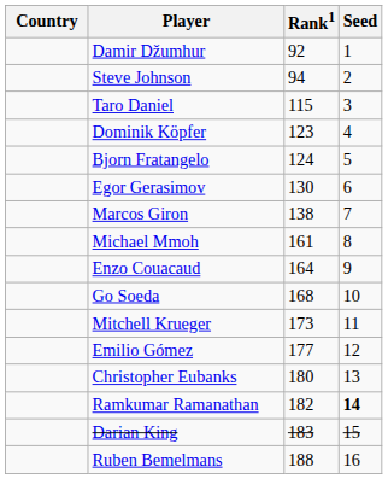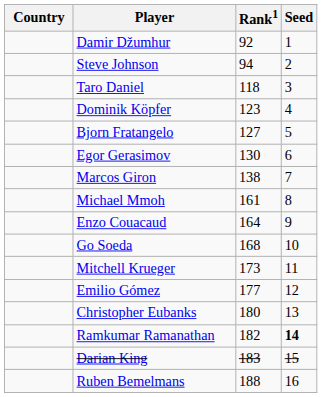 <table class="sortable wikitable">
 <tr>
 <th width="70">Country</th>
 <th width="175">Player</th>
 <th>Rank<sup>1</sup></th>
 <th>Seed</th>
 </tr>
 <tr>
 <td></td>
 <td><a href='#'>Damir Džumhur</a></td>
 <td>92</td>
 <td>1</td>
 </tr>
 <tr>
 <td></td>
 <td><a href='#'>Steve Johnson</a></td>
 <td>94</td>
 <td>2</td>
 </tr>
 <tr>
 <td></td>
 <td><a href='#'>Taro Daniel</a></td>
-<td>115</td>
+<td>118</td>
 <td>3</td>
 </tr>
 <tr>
 <td></td>
 <td><a href='#'>Dominik Köpfer</a></td>
 <td>123</td>
 <td>4</td>
 </tr>
 <tr>
 <td></td>
 <td><a href='#'>Bjorn Fratangelo</a></td>
-<td>124</td>
+<td>127</td>
 <td>5</td>
 </tr>
 <tr>
 <td></td>
 <td><a href='#'>Egor Gerasimov</a></td>
 <td>130</td>
 <td>6</td>
 </tr>
 <tr>
 <td></td>
 <td><a href='#'>Marcos Giron</a></td>
 <td>138</td>
 <td>7</td>
 </tr>
 <tr>
 <td></td>
 <td><a href='#'>Michael Mmoh</a></td>
 <td>161</td>
 <td>8</td>
 </tr>
 <tr>
 <td></td>
 <td><a href='#'>Enzo Couacaud</a></td>
 <td>164</td>
 <td>9</td>
 </tr>
 <tr>
 <td></td>
 <td><a href='#'>Go Soeda</a></td>
 <td>168</td>
 <td>10</td>
 </tr>
 <tr>
 <td></td>
 <td><a href='#'>Mitchell Krueger</a></td>
 <td>173</td>
 <td>11</td>
 </tr>
 <tr>
 <td></td>
 <td><a href='#'>Emilio Gómez</a></td>
 <td>177</td>
 <td>12</td>
 </tr>
 <tr>
 <td></td>
 <td><a href='#'>Christopher Eubanks</a></td>
 <td>180</td>
 <td>13</td>
 </tr>
 <tr>
 <td></td>
 <td><a href='#'>Ramkumar Ramanathan</a></td>
 <td>182</td>
 <td><strong>14</strong></td>
 </tr>
 <tr>
 <td><s></s></td>
 <td><s><a href='#'>Darian King</a></s></td>
 <td><s>183</s></td>
 <td><s>15</s></td>
 </tr>
 <tr>
 <td></td>
 <td><a href='#'>Ruben Bemelmans</a></td>
 <td>188</td>
 <td>16</td>
 </tr>
 </table>
